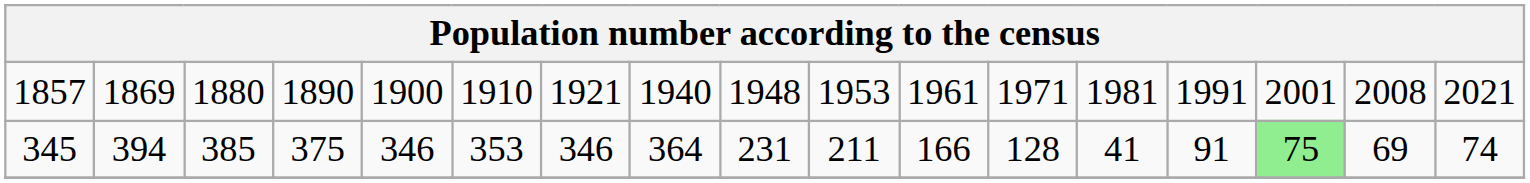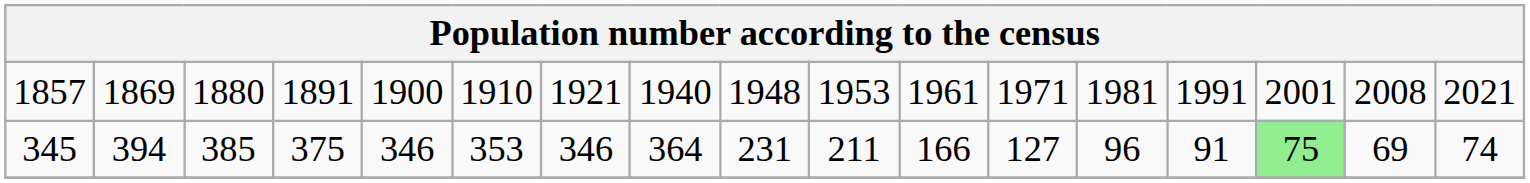 <table class="wikitable" style="margin: 0.5em auto; text-align: center;">
 <tr>
 <th colspan="17">Population number according to the census</th>
 </tr>
 <tr>
 <td>1857</td>
 <td>1869</td>
 <td>1880</td>
-<td>1890</td>
+<td>1891</td>
 <td>1900</td>
 <td>1910</td>
 <td>1921</td>
 <td>1940</td>
 <td>1948</td>
 <td>1953</td>
 <td>1961</td>
 <td>1971</td>
 <td>1981</td>
 <td>1991</td>
 <td>2001</td>
 <td>2008</td>
 <td>2021</td>
 </tr>
 <tr>
 <td>345</td>
 <td>394</td>
 <td>385</td>
 <td>375</td>
 <td>346</td>
 <td>353</td>
 <td>346</td>
 <td>364</td>
 <td>231</td>
 <td>211</td>
 <td>166</td>
-<td>128</td>
-<td>41</td>
+<td>127</td>
+<td>96</td>
 <td>91</td>
 <td style="background: lightgreen;">75</td>
 <td>69</td>
 <td>74</td>
 </tr>
 <tr>
 </tr>
 </table>
